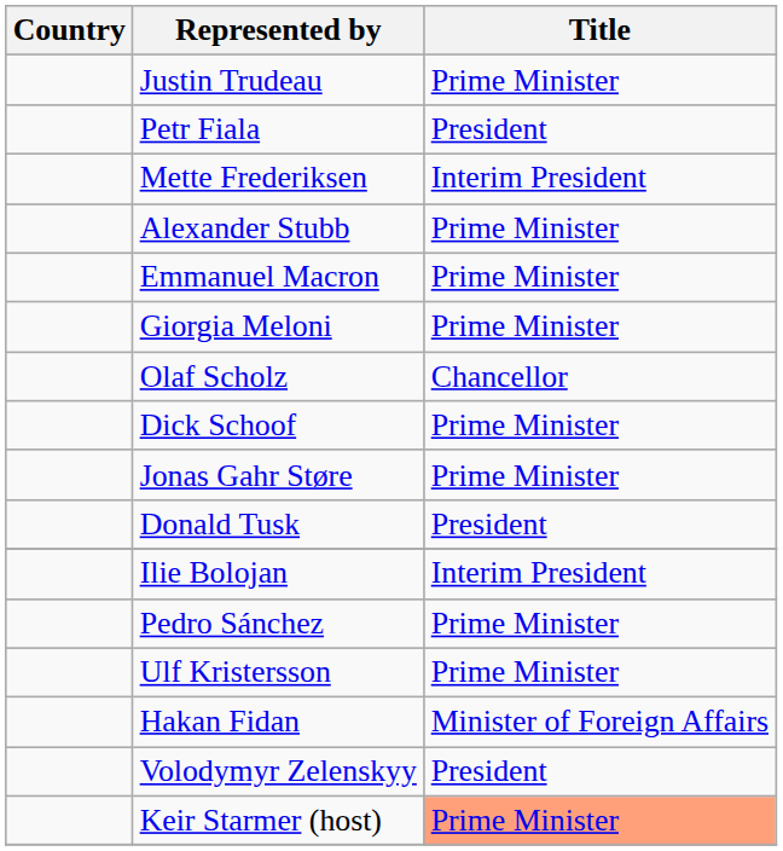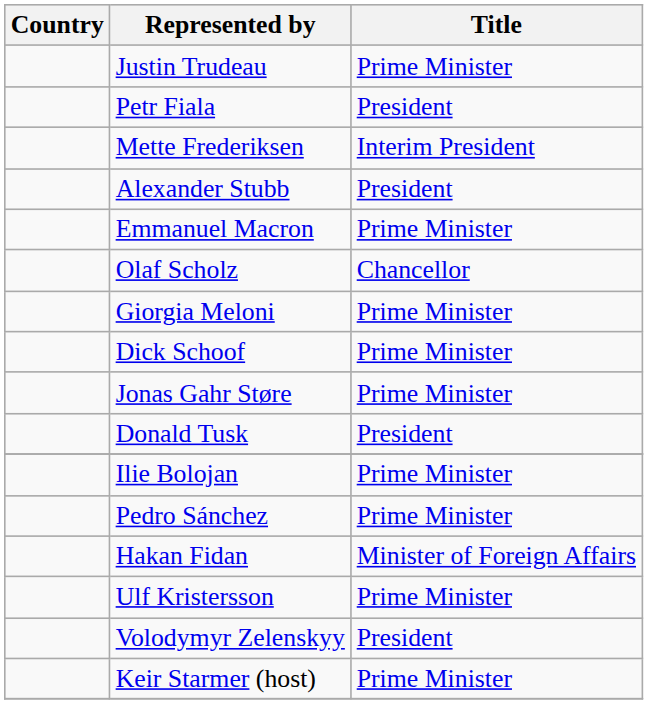 <table class="wikitable">
 <tr>
 <th scope="col">Country</th>
 <th scope="col">Represented by</th>
 <th scope="col">Title</th>
 </tr>
 <tr>
 <td></td>
 <td><a href='#'>Justin Trudeau</a></td>
 <td><a href='#'>Prime Minister</a></td>
 </tr>
 <tr>
 <td></td>
 <td><a href='#'>Petr Fiala</a></td>
 <td><a href='#'>President</a></td>
 </tr>
 <tr>
 <td></td>
 <td><a href='#'>Mette Frederiksen</a></td>
 <td><a href='#'>Interim President</a></td>
 </tr>
 <tr>
 <td></td>
 <td><a href='#'>Alexander Stubb</a></td>
-<td><a href='#'>Prime Minister</a></td>
+<td><a href='#'>President</a></td>
 </tr>
 <tr>
 <td></td>
 <td><a href='#'>Emmanuel Macron</a></td>
 <td><a href='#'>Prime Minister</a></td>
 </tr>
 <tr>
 <td></td>
-<td><a href='#'>Giorgia Meloni</a></td>
-<td><a href='#'>Prime Minister</a></td>
+<td><a href='#'>Olaf Scholz</a></td>
+<td><a href='#'>Chancellor</a></td>
 </tr>
 <tr>
 <td></td>
-<td><a href='#'>Olaf Scholz</a></td>
-<td><a href='#'>Chancellor</a></td>
+<td><a href='#'>Giorgia Meloni</a></td>
+<td><a href='#'>Prime Minister</a></td>
 </tr>
 <tr>
 <td></td>
 <td><a href='#'>Dick Schoof</a></td>
 <td><a href='#'>Prime Minister</a></td>
 </tr>
 <tr>
 <td></td>
 <td><a href='#'>Jonas Gahr Støre</a></td>
 <td><a href='#'>Prime Minister</a></td>
 </tr>
 <tr>
 <td></td>
 <td><a href='#'>Donald Tusk</a></td>
 <td><a href='#'>President</a></td>
 </tr>
 <tr>
 </tr>
 <tr>
 <td></td>
 <td><a href='#'>Ilie Bolojan</a></td>
-<td><a href='#'>Interim President</a></td>
+<td><a href='#'>Prime Minister</a></td>
 </tr>
 <tr>
 <td></td>
 <td><a href='#'>Pedro Sánchez</a></td>
-<td><a href='#'>Prime Minister</a></td>
-</tr>
-<tr>
-<td></td>
-<td><a href='#'>Ulf Kristersson</a></td>
 <td><a href='#'>Prime Minister</a></td>
 </tr>
 <tr>
 <td></td>
 <td><a href='#'>Hakan Fidan</a></td>
 <td><a href='#'>Minister of Foreign Affairs</a></td>
 </tr>
 <tr>
 <td></td>
+<td><a href='#'>Ulf Kristersson</a></td>
+<td><a href='#'>Prime Minister</a></td>
+</tr>
+<tr>
+<td></td>
 <td><a href='#'>Volodymyr Zelenskyy</a></td>
 <td><a href='#'>President</a></td>
 </tr>
 <tr>
 <td></td>
 <td><a href='#'>Keir Starmer</a> (host)</td>
-<td style="background: lightsalmon;"><a href='#'>Prime Minister</a></td>
+<td><a href='#'>Prime Minister</a></td>
 </tr>
 <tr>
 </tr>
 </table>
